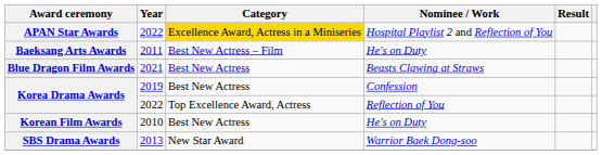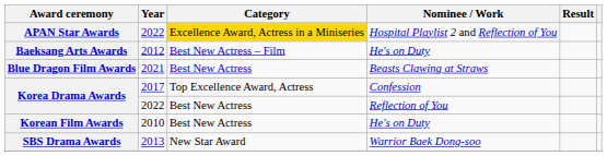 <table class="wikitable plainrowheaders sortable">
 <tr>
 <th scope="col">Award ceremony</th>
 <th scope="col">Year</th>
 <th scope="col">Category</th>
 <th scope="col">Nominee / Work</th>
 <th scope="col">Result</th>
 <th scope="col" class="unsortable"></th>
 </tr>
 <tr>
 <th scope="row"  rowspan="1"><a href='#'>APAN Star Awards</a></th>
 <td style="text-align:center" rowspan="1"><a href='#'>2022</a></td>
 <td style="background: gold;">Excellence Award, Actress in a Miniseries</td>
 <td rowspan="1"><em><a href='#'>Hospital Playlist</a> 2</em> and <em><a href='#'>Reflection of You</a></em></td>
 <td></td>
 <td style="text-align:center"></td>
 </tr>
 <tr>
 <th scope="row"><a href='#'>Baeksang Arts Awards</a></th>
-<td style="text-align:center"><a href='#'>2011</a></td>
+<td style="text-align:center"><a href='#'>2012</a></td>
 <td><a href='#'>Best New Actress – Film</a></td>
 <td><em><a href='#'>He's on Duty</a></em></td>
 <td></td>
 <td style="text-align:center"></td>
 </tr>
 <tr>
 <th scope="row"><a href='#'>Blue Dragon Film Awards</a></th>
 <td style="text-align:center"><a href='#'>2021</a></td>
 <td><a href='#'>Best New Actress</a></td>
 <td><em><a href='#'>Beasts Clawing at Straws</a></em></td>
 <td></td>
 <td style="text-align:center"></td>
 </tr>
 <tr>
 <th scope="row" rowspan="2"><a href='#'>Korea Drama Awards</a></th>
-<td style="text-align:center"><a href='#'>2019</a></td>
-<td>Best New Actress</td>
+<td style="text-align:center"><a href='#'>2017</a></td>
+<td>Top Excellence Award, Actress</td>
 <td><em><a href='#'>Confession</a></em></td>
 <td></td>
 <td style="text-align:center"></td>
 </tr>
 <tr>
 <td style="text-align:center">2022</td>
-<td>Top Excellence Award, Actress</td>
+<td>Best New Actress</td>
 <td><em><a href='#'>Reflection of You</a></em></td>
 <td></td>
 <td style="text-align:center"></td>
 </tr>
 <tr>
 <th scope="row"><a href='#'>Korean Film Awards</a></th>
 <td style="text-align:center">2010</td>
 <td>Best New Actress</td>
 <td><em><a href='#'>He's on Duty</a></em></td>
 <td></td>
 <td style="text-align:center"></td>
 </tr>
 <tr>
 <th scope="row"><a href='#'>SBS Drama Awards</a></th>
 <td style="text-align:center"><a href='#'>2013</a></td>
 <td>New Star Award</td>
 <td><em><a href='#'>Warrior Baek Dong-soo</a></em></td>
 <td></td>
 <td style="text-align:center"></td>
 </tr>
 <tr>
 </tr>
 </table>
